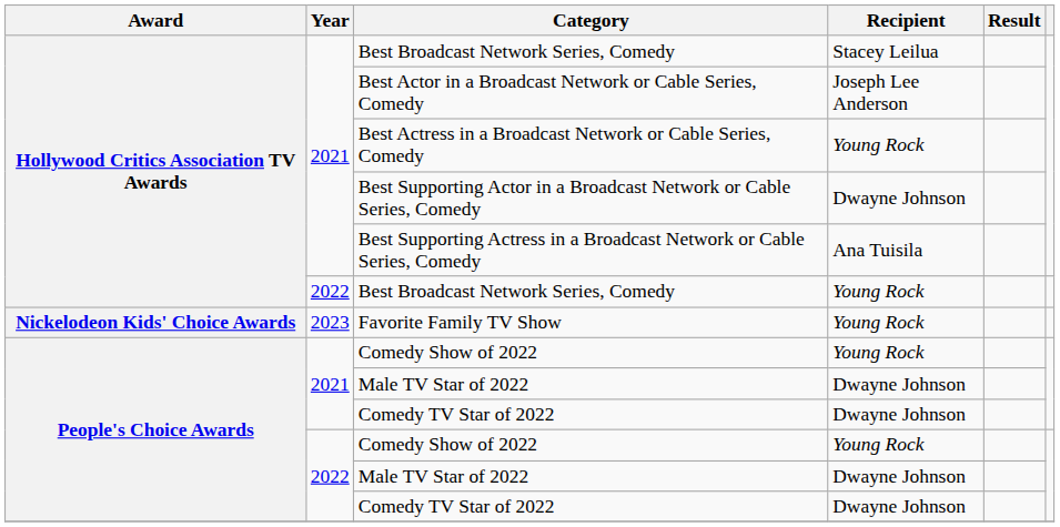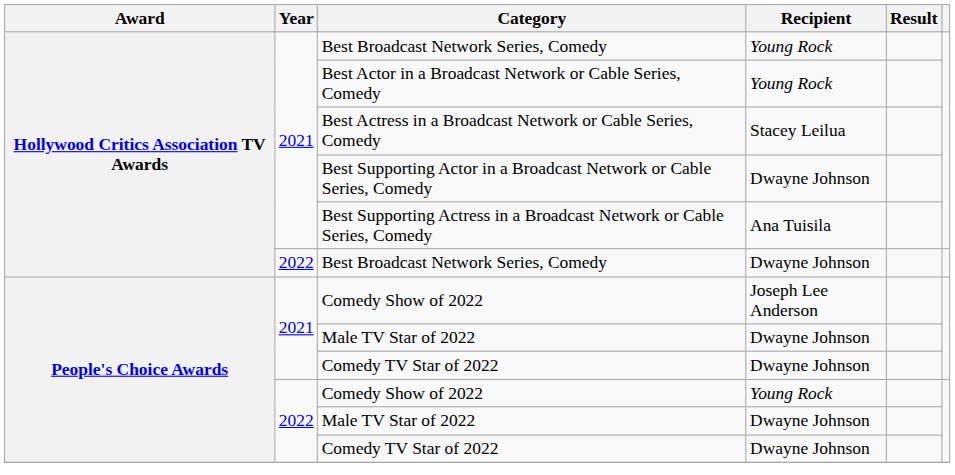 <table class="wikitable sortable plainrowheaders">
 <tr>
 <th scope="col">Award</th>
 <th scope="col">Year</th>
 <th scope="col">Category</th>
 <th scope="col">Recipient</th>
 <th scope="col">Result</th>
 <th scope="col" class="unsortable"></th>
 </tr>
 <tr>
 <th rowspan="6" scope="row" style="text-align:center;"><a href='#'>Hollywood Critics Association</a> TV Awards</th>
 <td rowspan="5"><a href='#'>2021</a></td>
 <td>Best Broadcast Network Series, Comedy</td>
-<td>Stacey Leilua</td>
+<td><em>Young Rock</em></td>
 <td></td>
 <td rowspan="5" style="text-align:center;"></td>
 </tr>
 <tr>
 <td>Best Actor in a Broadcast Network or Cable Series, Comedy</td>
-<td>Joseph Lee Anderson</td>
+<td><em>Young Rock</em></td>
 <td></td>
 </tr>
 <tr>
 <td>Best Actress in a Broadcast Network or Cable Series, Comedy</td>
-<td><em>Young Rock</em></td>
+<td>Stacey Leilua</td>
 <td></td>
 </tr>
 <tr>
 <td>Best Supporting Actor in a Broadcast Network or Cable Series, Comedy</td>
 <td>Dwayne Johnson</td>
 <td></td>
 </tr>
 <tr>
 <td>Best Supporting Actress in a Broadcast Network or Cable Series, Comedy</td>
 <td>Ana Tuisila</td>
 <td></td>
 </tr>
 <tr>
 <td><a href='#'>2022</a></td>
 <td>Best Broadcast Network Series, Comedy</td>
-<td><em>Young Rock</em></td>
-<td></td>
-<td style="text-align:center;"></td>
-</tr>
-<tr>
-<th scope="row" style="text-align:center;"><a href='#'>Nickelodeon Kids' Choice Awards</a></th>
-<td><a href='#'>2023</a></td>
-<td>Favorite Family TV Show</td>
-<td><em>Young Rock</em></td>
+<td>Dwayne Johnson</td>
 <td></td>
 <td style="text-align:center;"></td>
 </tr>
 <tr>
 <th rowspan="6" scope="row" style="text-align:center;"><a href='#'>People's Choice Awards</a></th>
 <td rowspan="3"><a href='#'>2021</a></td>
 <td>Comedy Show of 2022</td>
-<td><em>Young Rock</em></td>
+<td>Joseph Lee Anderson</td>
 <td></td>
 <td rowspan="3" style="text-align:center;"></td>
 </tr>
 <tr>
 <td>Male TV Star of 2022</td>
 <td>Dwayne Johnson</td>
 <td></td>
 </tr>
 <tr>
 <td>Comedy TV Star of 2022</td>
 <td>Dwayne Johnson</td>
 <td></td>
 </tr>
 <tr>
 <td rowspan="3"><a href='#'>2022</a></td>
 <td>Comedy Show of 2022</td>
 <td><em>Young Rock</em></td>
 <td></td>
 <td rowspan="3" style="text-align:center;"></td>
 </tr>
 <tr>
 <td>Male TV Star of 2022</td>
 <td>Dwayne Johnson</td>
 <td></td>
 </tr>
 <tr>
 <td>Comedy TV Star of 2022</td>
 <td>Dwayne Johnson</td>
 <td></td>
 </tr>
 <tr>
 </tr>
 </table>
